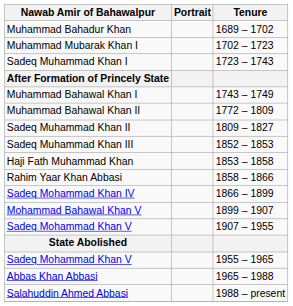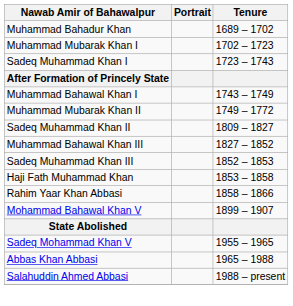 <table class="wikitable">
 <tr>
 <th>Nawab Amir of Bahawalpur</th>
 <th>Portrait</th>
 <th>Tenure</th>
 </tr>
 <tr>
 <td>Muhammad Bahadur Khan</td>
 <td></td>
 <td>1689 – 1702</td>
 </tr>
 <tr>
 <td>Muhammad Mubarak Khan I</td>
 <td></td>
 <td>1702 – 1723</td>
 </tr>
 <tr>
 <td>Sadeq Muhammad Khan I</td>
 <td></td>
 <td>1723 – 1743</td>
 </tr>
 <tr>
 <th>After Formation of Princely State</th>
 <th></th>
 <th></th>
 </tr>
 <tr>
 <td>Muhammad Bahawal Khan I</td>
 <td></td>
 <td>1743 – 1749</td>
 </tr>
 <tr>
-<td>Muhammad Bahawal Khan II</td>
+<td>Muhammad Mubarak Khan II</td>
 <td></td>
-<td>1772 – 1809</td>
+<td>1749 – 1772</td>
 </tr>
 <tr>
 <td>Sadeq Muhammad Khan II</td>
 <td></td>
 <td>1809 – 1827</td>
+</tr>
+<tr>
+<td>Muhammad Bahawal Khan III</td>
+<td></td>
+<td>1827 – 1852</td>
 </tr>
 <tr>
 <td>Sadeq Muhammad Khan III</td>
 <td></td>
 <td>1852 – 1853</td>
 </tr>
 <tr>
 <td>Haji Fath Muhammad Khan</td>
 <td></td>
 <td>1853 – 1858</td>
 </tr>
 <tr>
 <td>Rahim Yaar Khan Abbasi</td>
 <td></td>
 <td>1858 –  1866</td>
 </tr>
 <tr>
-<td><a href='#'>Sadeq Mohammad Khan IV</a></td>
-<td></td>
-<td>1866 – 1899</td>
-</tr>
-<tr>
 <td><a href='#'>Mohammad Bahawal Khan V</a></td>
 <td></td>
 <td>1899 – 1907</td>
-</tr>
-<tr>
-<td><a href='#'>Sadeq Mohammad Khan V</a></td>
-<td></td>
-<td>1907 – 1955</td>
 </tr>
 <tr>
 <th>State Abolished</th>
 <th></th>
 <th></th>
 </tr>
 <tr>
 <td><a href='#'>Sadeq Mohammad Khan V</a></td>
 <td></td>
 <td>1955 – 1965</td>
 </tr>
 <tr>
 <td><a href='#'>Abbas Khan Abbasi</a></td>
 <td></td>
 <td>1965 – 1988</td>
 </tr>
 <tr>
 <td><a href='#'>Salahuddin Ahmed Abbasi</a></td>
 <td></td>
 <td>1988 – present</td>
 </tr>
 <tr>
 </tr>
 </table>
